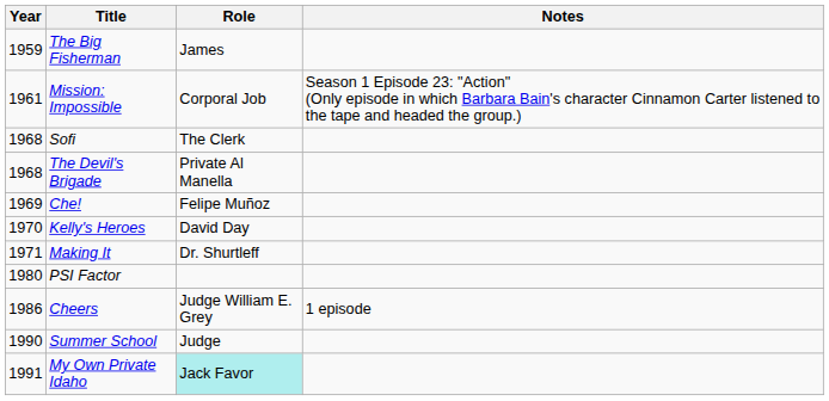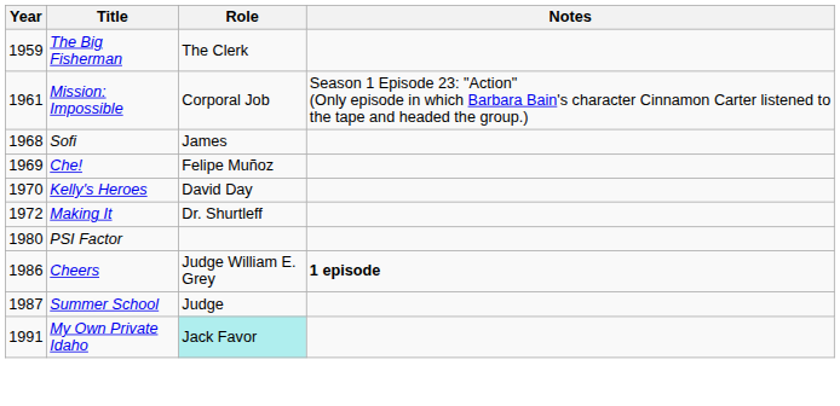 <table class="wikitable">
 <tr>
 <th>Year</th>
 <th>Title</th>
 <th>Role</th>
 <th>Notes</th>
 </tr>
 <tr>
 <td>1959</td>
 <td><em><a href='#'>The Big Fisherman</a></em></td>
-<td>James</td>
+<td>The Clerk</td>
 <td></td>
 </tr>
 <tr>
 <td>1961</td>
 <td><em><a href='#'>Mission: Impossible</a></em></td>
 <td>Corporal Job</td>
 <td>Season 1 Episode 23: "Action"<br>(Only episode in which <a href='#'>Barbara Bain</a>'s character Cinnamon Carter listened to the tape and headed the group.)</td>
 </tr>
 <tr>
 <td>1968</td>
 <td><em>Sofi</em></td>
-<td>The Clerk</td>
-<td></td>
-</tr>
-<tr>
-<td>1968</td>
-<td><em><a href='#'>The Devil's Brigade</a></em></td>
-<td>Private Al Manella</td>
+<td>James</td>
 <td></td>
 </tr>
 <tr>
 <td>1969</td>
 <td><em><a href='#'>Che!</a></em></td>
 <td>Felipe Muñoz</td>
 <td></td>
 </tr>
 <tr>
 <td>1970</td>
 <td><em><a href='#'>Kelly's Heroes</a></em></td>
 <td>David Day</td>
 <td></td>
 </tr>
 <tr>
-<td>1971</td>
+<td>1972</td>
 <td><em><a href='#'>Making It</a></em></td>
 <td>Dr. Shurtleff</td>
 <td></td>
 </tr>
 <tr>
 <td>1980</td>
 <td><em>PSI Factor</em></td>
 <td></td>
 <td></td>
 </tr>
 <tr>
 <td>1986</td>
 <td><em><a href='#'>Cheers</a></em></td>
 <td>Judge William E. Grey</td>
-<td>1 episode   </td>
+<td><strong>1 episode   </strong></td>
 </tr>
 <tr>
-<td>1990</td>
+<td>1987</td>
 <td><em><a href='#'>Summer School</a></em></td>
 <td>Judge</td>
 <td></td>
 </tr>
 <tr>
 <td>1991</td>
 <td><em><a href='#'>My Own Private Idaho</a></em></td>
 <td style="background: paleturquoise;">Jack Favor</td>
 <td></td>
 </tr>
 </table>
